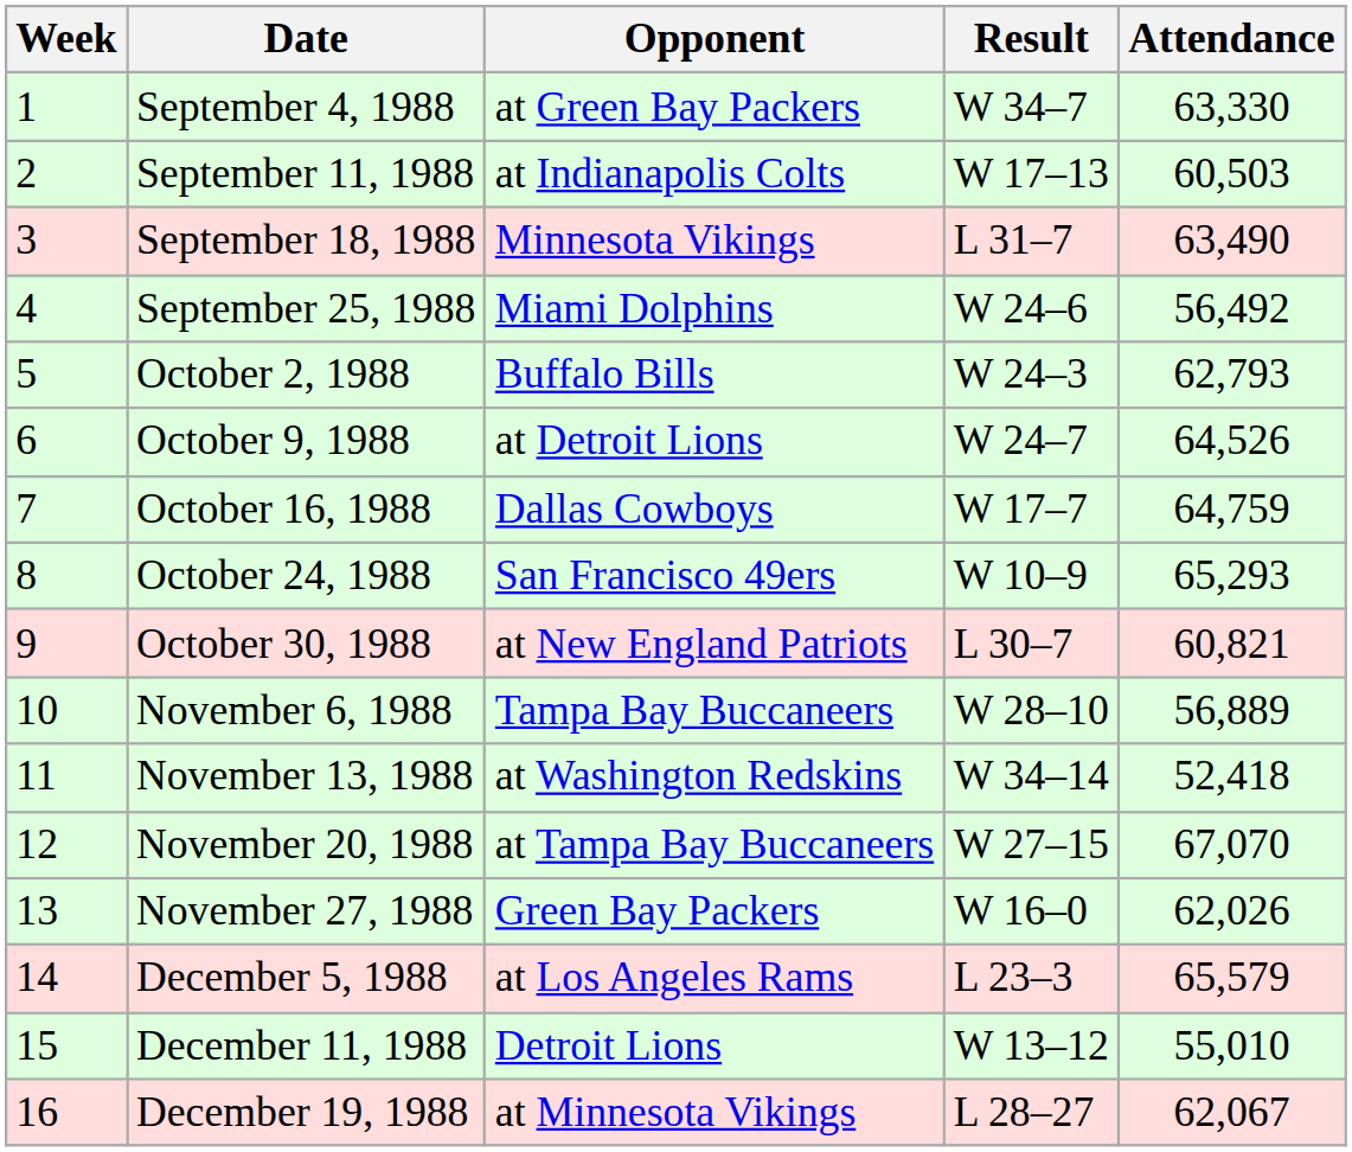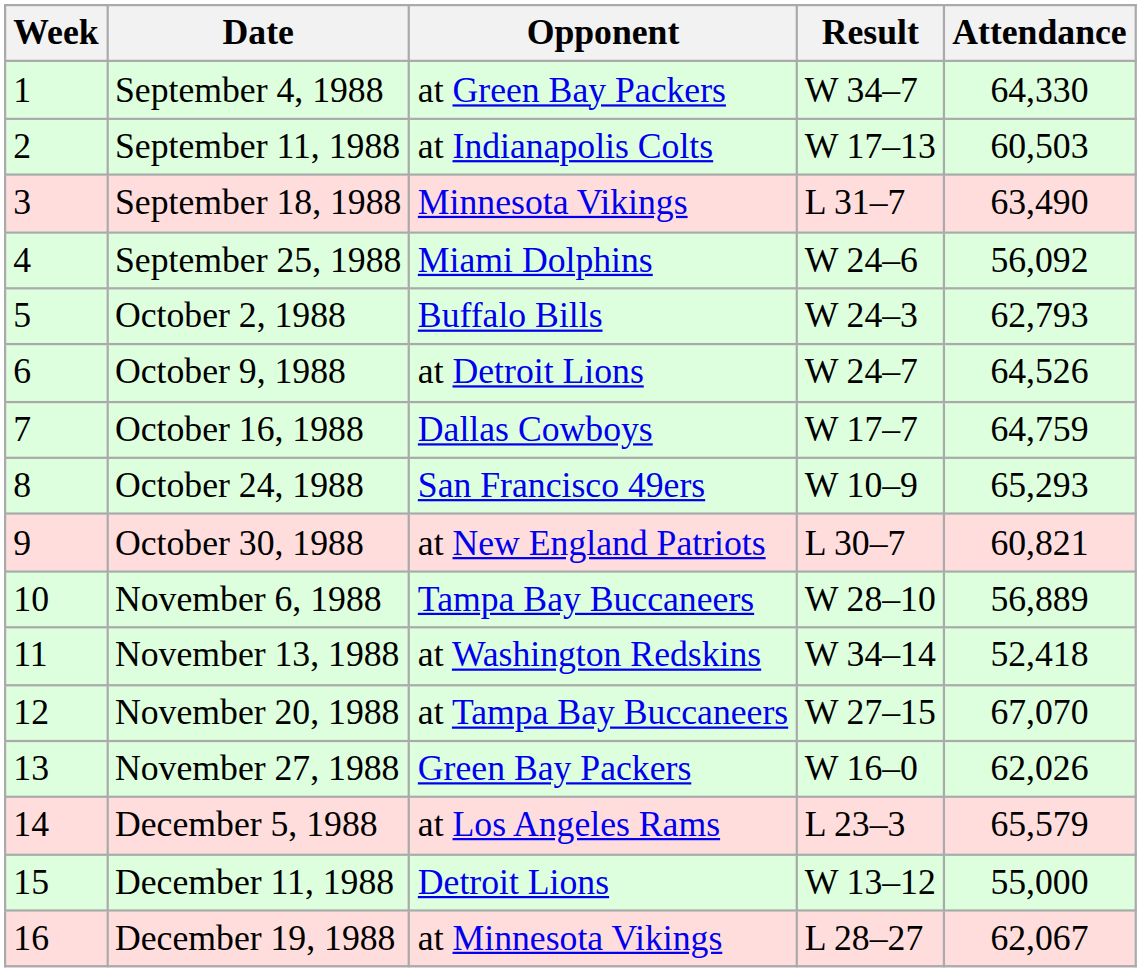 <table class="wikitable">
 <tr>
 <th>Week</th>
 <th>Date</th>
 <th>Opponent</th>
 <th>Result</th>
 <th>Attendance</th>
 </tr>
 <tr style="background: #ddffdd;">
 <td>1</td>
 <td>September 4, 1988</td>
 <td>at <a href='#'>Green Bay Packers</a></td>
 <td>W 34–7</td>
-<td style="text-align:center">63,330</td>
+<td style="text-align:center">64,330</td>
 </tr>
 <tr style="background: #ddffdd;">
 <td>2</td>
 <td>September 11, 1988</td>
 <td>at <a href='#'>Indianapolis Colts</a></td>
 <td>W 17–13</td>
 <td style="text-align:center">60,503</td>
 </tr>
 <tr style="background: #ffdddd;">
 <td>3</td>
 <td>September 18, 1988</td>
 <td><a href='#'>Minnesota Vikings</a></td>
 <td>L 31–7</td>
 <td style="text-align:center">63,490</td>
 </tr>
 <tr style="background: #ddffdd;">
 <td>4</td>
 <td>September 25, 1988</td>
 <td><a href='#'>Miami Dolphins</a></td>
 <td>W 24–6</td>
-<td style="text-align:center">56,492</td>
+<td style="text-align:center">56,092</td>
 </tr>
 <tr style="background: #ddffdd;">
 <td>5</td>
 <td>October 2, 1988</td>
 <td><a href='#'>Buffalo Bills</a></td>
 <td>W 24–3</td>
 <td style="text-align:center">62,793</td>
 </tr>
 <tr style="background: #ddffdd;">
 <td>6</td>
 <td>October 9, 1988</td>
 <td>at <a href='#'>Detroit Lions</a></td>
 <td>W 24–7</td>
 <td style="text-align:center">64,526</td>
 </tr>
 <tr style="background: #ddffdd;">
 <td>7</td>
 <td>October 16, 1988</td>
 <td><a href='#'>Dallas Cowboys</a></td>
 <td>W 17–7</td>
 <td style="text-align:center">64,759</td>
 </tr>
 <tr style="background: #ddffdd;">
 <td>8</td>
 <td>October 24, 1988</td>
 <td><a href='#'>San Francisco 49ers</a></td>
 <td>W 10–9</td>
 <td style="text-align:center">65,293</td>
 </tr>
 <tr style="background: #ffdddd;">
 <td>9</td>
 <td>October 30, 1988</td>
 <td>at <a href='#'>New England Patriots</a></td>
 <td>L 30–7</td>
 <td style="text-align:center">60,821</td>
 </tr>
 <tr style="background: #ddffdd;">
 <td>10</td>
 <td>November 6, 1988</td>
 <td><a href='#'>Tampa Bay Buccaneers</a></td>
 <td>W 28–10</td>
 <td style="text-align:center">56,889</td>
 </tr>
 <tr style="background: #ddffdd;">
 <td>11</td>
 <td>November 13, 1988</td>
 <td>at <a href='#'>Washington Redskins</a></td>
 <td>W 34–14</td>
 <td style="text-align:center">52,418</td>
 </tr>
 <tr style="background: #ddffdd;">
 <td>12</td>
 <td>November 20, 1988</td>
 <td>at <a href='#'>Tampa Bay Buccaneers</a></td>
 <td>W 27–15</td>
 <td style="text-align:center">67,070</td>
 </tr>
 <tr style="background: #ddffdd;">
 <td>13</td>
 <td>November 27, 1988</td>
 <td><a href='#'>Green Bay Packers</a></td>
 <td>W 16–0</td>
 <td style="text-align:center">62,026</td>
 </tr>
 <tr style="background: #ffdddd;">
 <td>14</td>
 <td>December 5, 1988</td>
 <td>at <a href='#'>Los Angeles Rams</a></td>
 <td>L 23–3</td>
 <td style="text-align:center">65,579</td>
 </tr>
 <tr style="background: #ddffdd;">
 <td>15</td>
 <td>December 11, 1988</td>
 <td><a href='#'>Detroit Lions</a></td>
 <td>W 13–12</td>
-<td style="text-align:center">55,010</td>
+<td style="text-align:center">55,000</td>
 </tr>
 <tr style="background: #ffdddd;">
 <td>16</td>
 <td>December 19, 1988</td>
 <td>at <a href='#'>Minnesota Vikings</a></td>
 <td>L 28–27</td>
 <td style="text-align:center">62,067</td>
 </tr>
 </table>
